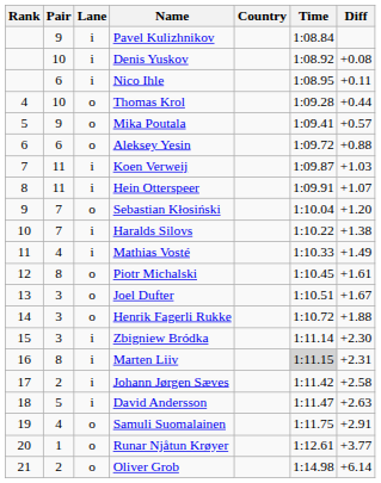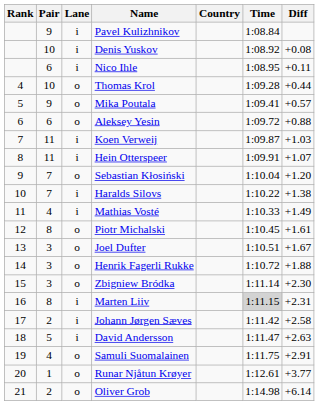 <table class="wikitable sortable" style="text-align:center">
 <tr>
 <th>Rank</th>
 <th>Pair</th>
 <th>Lane</th>
 <th>Name</th>
 <th>Country</th>
 <th>Time</th>
 <th>Diff</th>
 </tr>
 <tr>
 <td></td>
 <td>9</td>
 <td>i</td>
 <td align=left><a href='#'>Pavel Kulizhnikov</a></td>
 <td align=left></td>
 <td>1:08.84</td>
 <td></td>
 </tr>
 <tr>
 <td></td>
 <td>10</td>
 <td>i</td>
 <td align=left><a href='#'>Denis Yuskov</a></td>
 <td align=left></td>
 <td>1:08.92</td>
 <td>+0.08</td>
 </tr>
 <tr>
 <td></td>
 <td>6</td>
 <td>i</td>
 <td align=left><a href='#'>Nico Ihle</a></td>
 <td align=left></td>
 <td>1:08.95</td>
 <td>+0.11</td>
 </tr>
 <tr>
 <td>4</td>
 <td>10</td>
 <td>o</td>
 <td align=left><a href='#'>Thomas Krol</a></td>
 <td align=left></td>
 <td>1:09.28</td>
 <td>+0.44</td>
 </tr>
 <tr>
 <td>5</td>
 <td>9</td>
 <td>o</td>
 <td align=left><a href='#'>Mika Poutala</a></td>
 <td align=left></td>
 <td>1:09.41</td>
 <td>+0.57</td>
 </tr>
 <tr>
 <td>6</td>
 <td>6</td>
 <td>o</td>
 <td align=left><a href='#'>Aleksey Yesin</a></td>
 <td align=left></td>
 <td>1:09.72</td>
 <td>+0.88</td>
 </tr>
 <tr>
 <td>7</td>
 <td>11</td>
 <td>i</td>
 <td align=left><a href='#'>Koen Verweij</a></td>
 <td align=left></td>
 <td>1:09.87</td>
 <td>+1.03</td>
 </tr>
 <tr>
 <td>8</td>
 <td>11</td>
 <td>i</td>
 <td align=left><a href='#'>Hein Otterspeer</a></td>
 <td align=left></td>
 <td>1:09.91</td>
 <td>+1.07</td>
 </tr>
 <tr>
 <td>9</td>
 <td>7</td>
 <td>o</td>
 <td align=left><a href='#'>Sebastian Kłosiński</a></td>
 <td align=left></td>
 <td>1:10.04</td>
 <td>+1.20</td>
 </tr>
 <tr>
 <td>10</td>
 <td>7</td>
 <td>i</td>
 <td align=left><a href='#'>Haralds Silovs</a></td>
 <td align=left></td>
 <td>1:10.22</td>
 <td>+1.38</td>
 </tr>
 <tr>
 <td>11</td>
 <td>4</td>
 <td>i</td>
 <td align=left><a href='#'>Mathias Vosté</a></td>
 <td align=left></td>
 <td>1:10.33</td>
 <td>+1.49</td>
 </tr>
 <tr>
 <td>12</td>
 <td>8</td>
 <td>o</td>
 <td align=left><a href='#'>Piotr Michalski</a></td>
 <td align=left></td>
 <td>1:10.45</td>
 <td>+1.61</td>
 </tr>
 <tr>
 <td>13</td>
 <td>3</td>
 <td>o</td>
 <td align=left><a href='#'>Joel Dufter</a></td>
 <td align=left></td>
 <td>1:10.51</td>
 <td>+1.67</td>
 </tr>
 <tr>
 <td>14</td>
 <td>3</td>
 <td>o</td>
 <td align=left><a href='#'>Henrik Fagerli Rukke</a></td>
 <td align=left></td>
 <td>1:10.72</td>
 <td>+1.88</td>
 </tr>
 <tr>
 <td>15</td>
 <td>3</td>
-<td>i</td>
+<td>o</td>
 <td align=left><a href='#'>Zbigniew Bródka</a></td>
 <td align=left></td>
 <td>1:11.14</td>
 <td>+2.30</td>
 </tr>
 <tr>
 <td>16</td>
 <td>8</td>
 <td>i</td>
 <td align=left><a href='#'>Marten Liiv</a></td>
 <td align=left></td>
 <td style="background: lightgrey;">1:11.15</td>
 <td>+2.31</td>
 </tr>
 <tr>
 <td>17</td>
 <td>2</td>
 <td>i</td>
 <td align=left><a href='#'>Johann Jørgen Sæves</a></td>
 <td align=left></td>
 <td>1:11.42</td>
 <td>+2.58</td>
 </tr>
 <tr>
 <td>18</td>
 <td>5</td>
 <td>i</td>
 <td align=left><a href='#'>David Andersson</a></td>
 <td align=left></td>
 <td>1:11.47</td>
 <td>+2.63</td>
 </tr>
 <tr>
 <td>19</td>
 <td>4</td>
 <td>o</td>
 <td align=left><a href='#'>Samuli Suomalainen</a></td>
 <td align=left></td>
 <td>1:11.75</td>
 <td>+2.91</td>
 </tr>
 <tr>
 <td>20</td>
 <td>1</td>
 <td>o</td>
 <td align=left><a href='#'>Runar Njåtun Krøyer</a></td>
 <td align=left></td>
 <td>1:12.61</td>
 <td>+3.77</td>
 </tr>
 <tr>
 <td>21</td>
 <td>2</td>
 <td>o</td>
 <td align=left><a href='#'>Oliver Grob</a></td>
 <td align=left></td>
 <td>1:14.98</td>
 <td>+6.14</td>
 </tr>
 </table>
